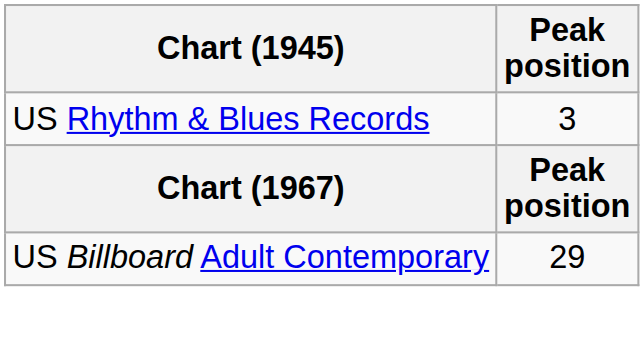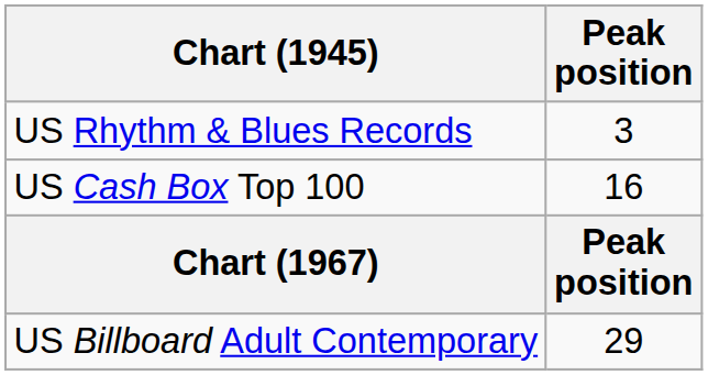 <table class="wikitable">
 <tr>
 <th>Chart (1945)</th>
 <th>Peak<br>position</th>
 </tr>
 <tr>
 <td>US <a href='#'>Rhythm & Blues Records</a></td>
 <td style="text-align:center;">3</td>
 </tr>
 <tr>
+<td>US <a href='#'><em>Cash Box</em></a> Top 100</td>
+<td style="text-align:center;">16</td>
+</tr>
+<tr>
 <th>Chart (1967)</th>
 <th>Peak<br>position</th>
 </tr>
 <tr>
 <td>US <em>Billboard</em> <a href='#'>Adult Contemporary</a></td>
 <td style="text-align:center;">29</td>
 </tr>
 </table>
